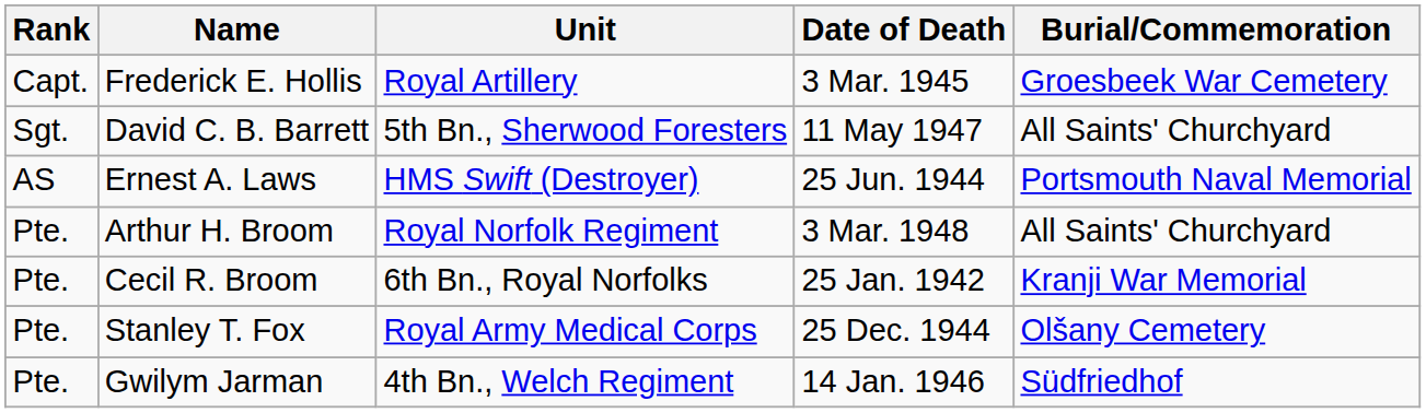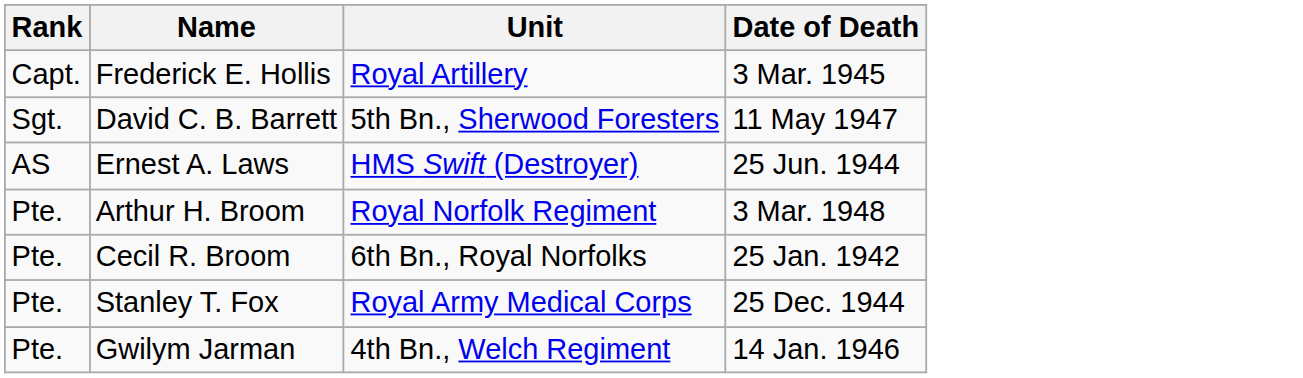 <table class="wikitable">
 <tr>
 <th>Rank</th>
 <th>Name</th>
 <th>Unit</th>
 <th>Date of Death</th>
-<th>Burial/Commemoration</th>
 </tr>
 <tr>
 <td>Capt.</td>
 <td>Frederick E. Hollis</td>
 <td><a href='#'>Royal Artillery</a></td>
 <td>3 Mar. 1945</td>
-<td><a href='#'>Groesbeek War Cemetery</a></td>
 </tr>
 <tr>
 <td>Sgt.</td>
 <td>David C. B. Barrett</td>
 <td>5th Bn., <a href='#'>Sherwood Foresters</a></td>
 <td>11 May 1947</td>
-<td>All Saints' Churchyard</td>
 </tr>
 <tr>
 <td>AS</td>
 <td>Ernest A. Laws</td>
 <td><a href='#'>HMS <em>Swift</em> (Destroyer)</a></td>
 <td>25 Jun. 1944</td>
-<td><a href='#'>Portsmouth Naval Memorial</a></td>
 </tr>
 <tr>
 <td>Pte.</td>
 <td>Arthur H. Broom</td>
 <td><a href='#'>Royal Norfolk Regiment</a></td>
 <td>3 Mar. 1948</td>
-<td>All Saints' Churchyard</td>
 </tr>
 <tr>
 <td>Pte.</td>
 <td>Cecil R. Broom</td>
 <td>6th Bn., Royal Norfolks</td>
 <td>25 Jan. 1942</td>
-<td><a href='#'>Kranji War Memorial</a></td>
 </tr>
 <tr>
 <td>Pte.</td>
 <td>Stanley T. Fox</td>
 <td><a href='#'>Royal Army Medical Corps</a></td>
 <td>25 Dec. 1944</td>
-<td><a href='#'>Olšany Cemetery</a></td>
 </tr>
 <tr>
 <td>Pte.</td>
 <td>Gwilym Jarman</td>
 <td>4th Bn., <a href='#'>Welch Regiment</a></td>
 <td>14 Jan. 1946</td>
-<td><a href='#'>Südfriedhof</a></td>
 </tr>
 </table>
